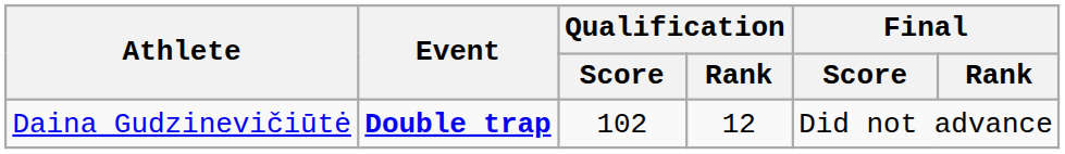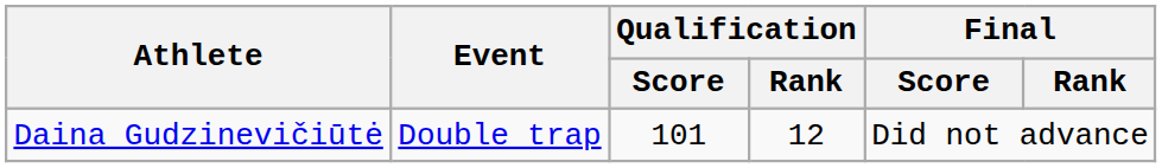 <table class="wikitable" style="font-size:90%">
 <tr>
 <th rowspan="2">Athlete</th>
 <th rowspan="2">Event</th>
 <th colspan="2">Qualification</th>
 <th colspan="2">Final</th>
 </tr>
 <tr>
 <th>Score</th>
 <th>Rank</th>
 <th>Score</th>
 <th>Rank</th>
 </tr>
 <tr>
 <td><a href='#'>Daina Gudzinevičiūtė</a></td>
-<td><strong><a href='#'>Double trap</a></strong></td>
-<td align="center">102</td>
+<td><a href='#'>Double trap</a></td>
+<td align="center">101</td>
 <td align="center">12</td>
 <td colspan="2"  align="center">Did not advance</td>
 </tr>
 </table>
